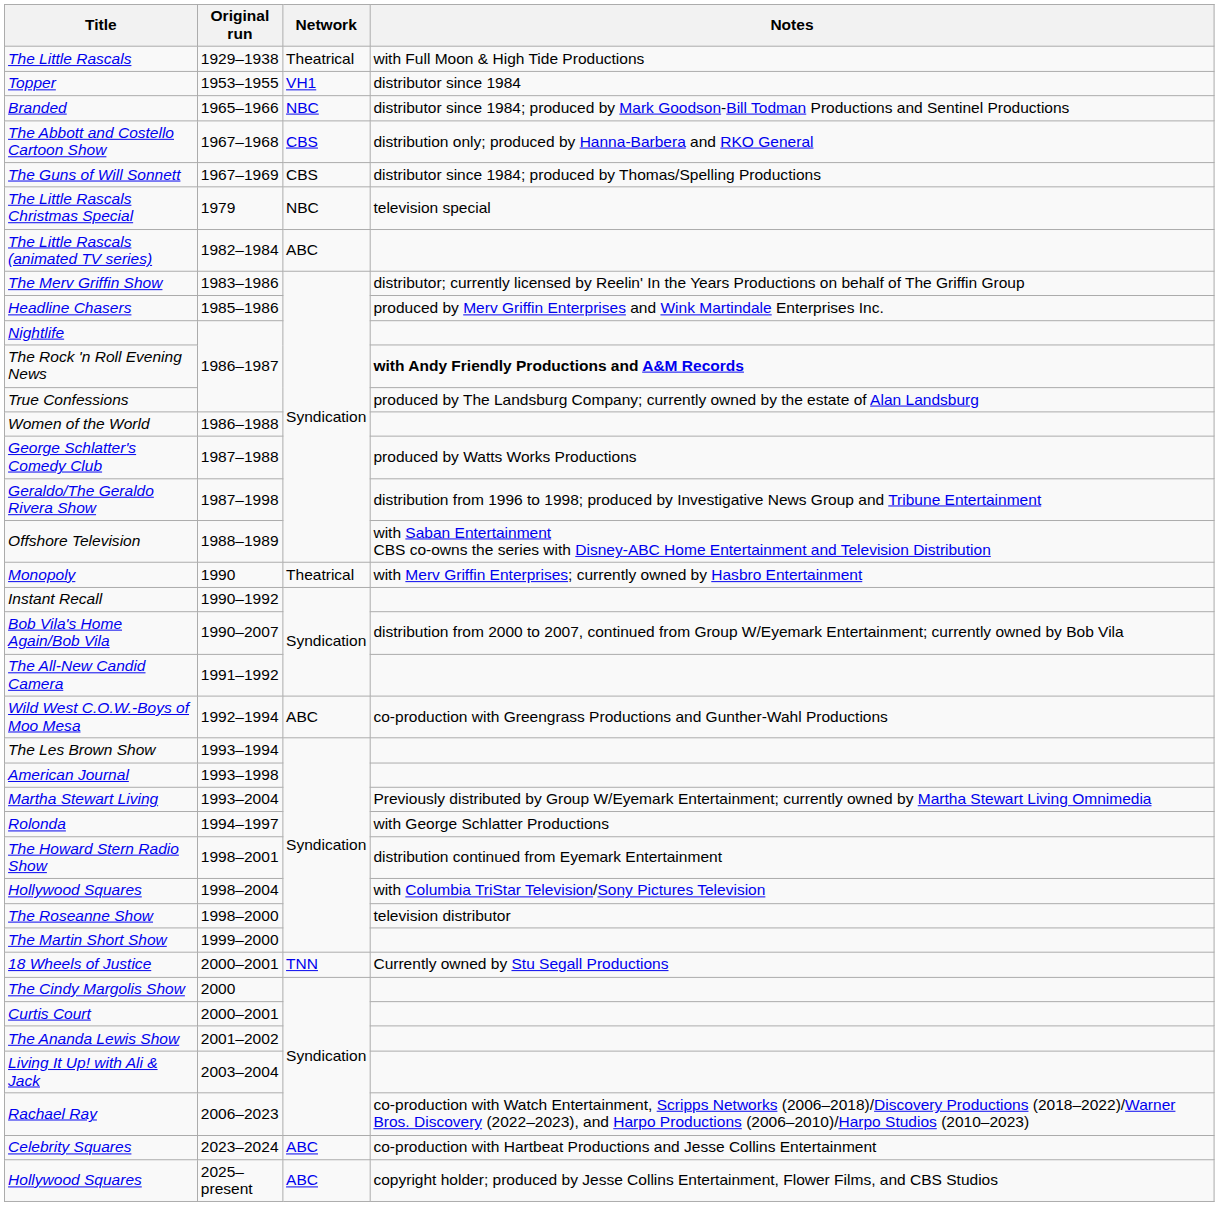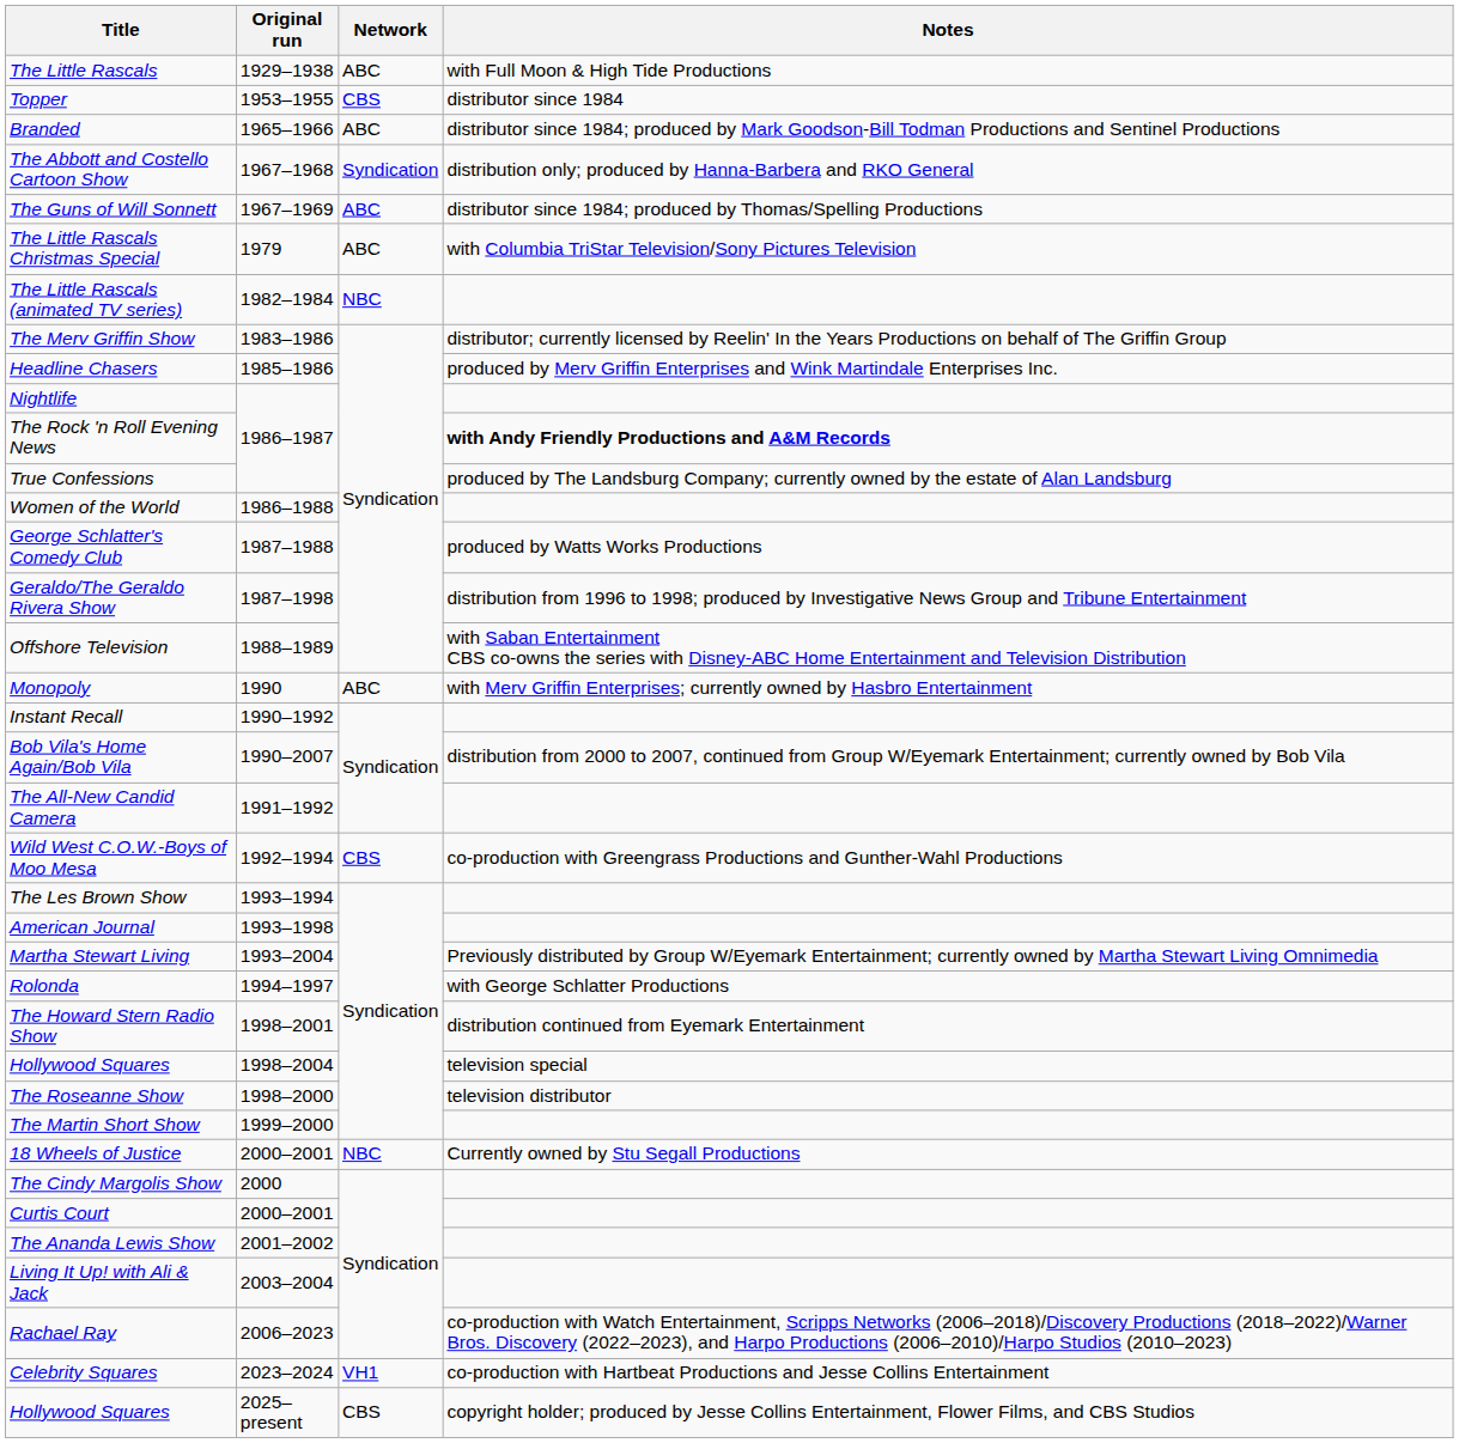 <table class="wikitable sortable">
 <tr>
 <th>Title</th>
 <th>Original run</th>
 <th>Network</th>
 <th>Notes</th>
 </tr>
 <tr>
 <td><em><a href='#'>The Little Rascals</a></em></td>
 <td>1929–1938</td>
-<td>Theatrical</td>
+<td>ABC</td>
 <td>with Full Moon & High Tide Productions</td>
 </tr>
 <tr>
 <td><em><a href='#'>Topper</a></em></td>
 <td>1953–1955</td>
-<td><a href='#'>VH1</a></td>
+<td><a href='#'>CBS</a></td>
 <td>distributor since 1984</td>
 </tr>
 <tr>
 <td><em><a href='#'>Branded</a></em></td>
 <td>1965–1966</td>
-<td><a href='#'>NBC</a></td>
+<td>ABC</td>
 <td>distributor since 1984; produced by <a href='#'>Mark Goodson</a>-<a href='#'>Bill Todman</a> Productions and Sentinel Productions</td>
 </tr>
 <tr>
 <td><em><a href='#'>The Abbott and Costello Cartoon Show</a></em></td>
 <td>1967–1968</td>
-<td><a href='#'>CBS</a></td>
+<td><a href='#'>Syndication</a></td>
 <td>distribution only; produced by <a href='#'>Hanna-Barbera</a> and <a href='#'>RKO General</a></td>
 </tr>
 <tr>
 <td><em><a href='#'>The Guns of Will Sonnett</a></em></td>
 <td>1967–1969</td>
-<td>CBS</td>
+<td><a href='#'>ABC</a></td>
 <td>distributor since 1984; produced by Thomas/Spelling Productions</td>
 </tr>
 <tr>
 <td><em><a href='#'>The Little Rascals Christmas Special</a></em></td>
 <td>1979</td>
-<td>NBC</td>
-<td>television special</td>
+<td>ABC</td>
+<td>with <a href='#'>Columbia TriStar Television</a>/<a href='#'>Sony Pictures Television</a></td>
 </tr>
 <tr>
 <td><em><a href='#'>The Little Rascals (animated TV series)</a></em></td>
 <td>1982–1984</td>
-<td>ABC</td>
+<td><a href='#'>NBC</a></td>
 <td></td>
 </tr>
 <tr>
 <td><em><a href='#'>The Merv Griffin Show</a></em></td>
 <td>1983–1986</td>
 <td rowspan="9">Syndication</td>
 <td>distributor; currently licensed by Reelin' In the Years Productions on behalf of The Griffin Group</td>
 </tr>
 <tr>
 <td><em><a href='#'>Headline Chasers</a></em></td>
 <td>1985–1986</td>
 <td>produced by <a href='#'>Merv Griffin Enterprises</a> and <a href='#'>Wink Martindale</a> Enterprises Inc.</td>
 </tr>
 <tr>
 <td><em><a href='#'>Nightlife</a></em></td>
 <td rowspan="3">1986–1987</td>
 <td></td>
 </tr>
 <tr>
 <td><em>The Rock 'n Roll Evening News</em></td>
 <td><strong>with Andy Friendly Productions and <a href='#'>A&M Records</a></strong></td>
 </tr>
 <tr>
 <td><em>True Confessions</em></td>
 <td>produced by The Landsburg Company; currently owned by the estate of <a href='#'>Alan Landsburg</a></td>
 </tr>
 <tr>
 <td><em>Women of the World</em></td>
 <td>1986–1988</td>
 <td></td>
 </tr>
 <tr>
 <td><em><a href='#'>George Schlatter's Comedy Club</a></em></td>
 <td>1987–1988</td>
 <td>produced by Watts Works Productions</td>
 </tr>
 <tr>
 <td><em><a href='#'>Geraldo/The Geraldo Rivera Show</a></em></td>
 <td>1987–1998</td>
 <td>distribution from 1996 to 1998; produced by Investigative News Group and <a href='#'>Tribune Entertainment</a></td>
 </tr>
 <tr>
 <td><em>Offshore Television</em></td>
 <td>1988–1989</td>
 <td>with <a href='#'>Saban Entertainment</a><br>CBS co-owns the series with <a href='#'>Disney-ABC Home Entertainment and Television Distribution</a></td>
 </tr>
 <tr>
 <td><em><a href='#'>Monopoly</a></em></td>
 <td>1990</td>
-<td>Theatrical</td>
+<td>ABC</td>
 <td>with <a href='#'>Merv Griffin Enterprises</a>; currently owned by <a href='#'>Hasbro Entertainment</a></td>
 </tr>
 <tr>
 <td><em>Instant Recall</em></td>
 <td>1990–1992</td>
 <td rowspan="3">Syndication</td>
 <td></td>
 </tr>
 <tr>
 <td><em><a href='#'>Bob Vila's Home Again/Bob Vila</a></em></td>
 <td>1990–2007</td>
 <td>distribution from 2000 to 2007, continued from Group W/Eyemark Entertainment; currently owned by Bob Vila</td>
 </tr>
 <tr>
 <td><em><a href='#'>The All-New Candid Camera</a></em></td>
 <td>1991–1992</td>
 <td></td>
 </tr>
 <tr>
 <td><em><a href='#'>Wild West C.O.W.-Boys of Moo Mesa</a></em></td>
 <td>1992–1994</td>
-<td>ABC</td>
+<td><a href='#'>CBS</a></td>
 <td>co-production with Greengrass Productions and Gunther-Wahl Productions</td>
 </tr>
 <tr>
 <td><em>The Les Brown Show</em></td>
 <td>1993–1994</td>
 <td rowspan="8">Syndication</td>
 <td></td>
 </tr>
 <tr>
 <td><em><a href='#'>American Journal</a></em></td>
 <td>1993–1998</td>
 <td></td>
 </tr>
 <tr>
 <td><em><a href='#'>Martha Stewart Living</a></em></td>
 <td>1993–2004</td>
 <td>Previously distributed by Group W/Eyemark Entertainment; currently owned by <a href='#'>Martha Stewart Living Omnimedia</a></td>
 </tr>
 <tr>
 <td><em><a href='#'>Rolonda</a></em></td>
 <td>1994–1997</td>
 <td>with George Schlatter Productions</td>
 </tr>
 <tr>
 <td><em><a href='#'>The Howard Stern Radio Show</a></em></td>
 <td>1998–2001</td>
 <td>distribution continued from Eyemark Entertainment</td>
 </tr>
 <tr>
 <td><em><a href='#'>Hollywood Squares</a></em></td>
 <td>1998–2004</td>
-<td>with <a href='#'>Columbia TriStar Television</a>/<a href='#'>Sony Pictures Television</a></td>
+<td>television special</td>
 </tr>
 <tr>
 <td><em><a href='#'>The Roseanne Show</a></em></td>
 <td>1998–2000</td>
 <td>television distributor</td>
 </tr>
 <tr>
 <td><em><a href='#'>The Martin Short Show</a></em></td>
 <td>1999–2000</td>
 <td></td>
 </tr>
 <tr>
 <td><em><a href='#'>18 Wheels of Justice</a></em></td>
 <td>2000–2001</td>
-<td><a href='#'>TNN</a></td>
+<td><a href='#'>NBC</a></td>
 <td>Currently owned by <a href='#'>Stu Segall Productions</a></td>
 </tr>
 <tr>
 <td><em><a href='#'>The Cindy Margolis Show</a></em></td>
 <td>2000</td>
 <td rowspan="5">Syndication</td>
 <td></td>
 </tr>
 <tr>
 <td><em><a href='#'>Curtis Court</a></em></td>
 <td>2000–2001</td>
 <td></td>
 </tr>
 <tr>
 <td><em><a href='#'>The Ananda Lewis Show</a></em></td>
 <td>2001–2002</td>
 <td></td>
 </tr>
 <tr>
 <td><em><a href='#'>Living It Up! with Ali & Jack</a></em></td>
 <td>2003–2004</td>
 <td></td>
 </tr>
 <tr>
 <td><em><a href='#'>Rachael Ray</a></em></td>
 <td>2006–2023</td>
 <td>co-production with Watch Entertainment, <a href='#'>Scripps Networks</a> (2006–2018)/<a href='#'>Discovery Productions</a> (2018–2022)/<a href='#'>Warner Bros. Discovery</a> (2022–2023), and <a href='#'>Harpo Productions</a> (2006–2010)/<a href='#'>Harpo Studios</a> (2010–2023)</td>
 </tr>
 <tr>
 <td><em><a href='#'>Celebrity Squares</a></em></td>
 <td>2023–2024</td>
-<td><a href='#'>ABC</a></td>
+<td><a href='#'>VH1</a></td>
 <td>co-production with Hartbeat Productions and Jesse Collins Entertainment</td>
 </tr>
 <tr>
 <td><em><a href='#'>Hollywood Squares</a></em></td>
 <td>2025–present</td>
-<td><a href='#'>ABC</a></td>
+<td>CBS</td>
 <td>copyright holder; produced by Jesse Collins Entertainment, Flower Films, and CBS Studios</td>
 </tr>
 </table>
